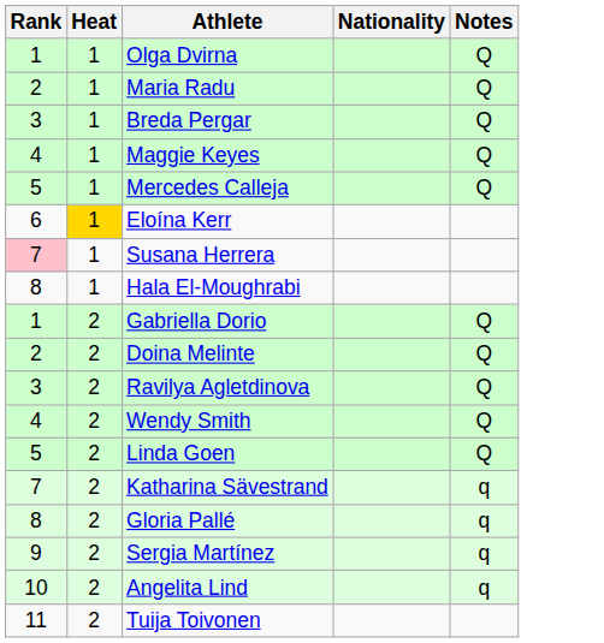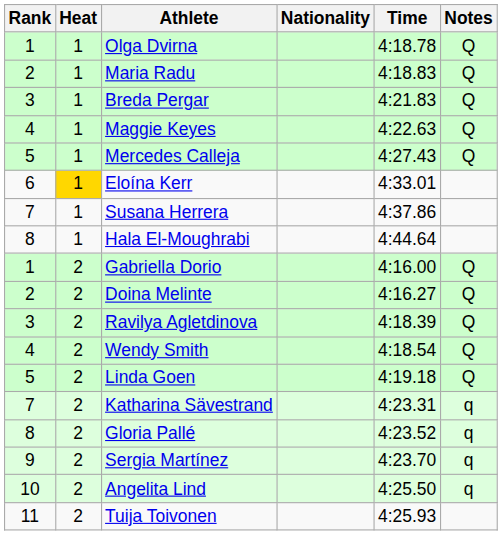 <table class="wikitable sortable" style="text-align:center">
 <tr>
 <th>Rank</th>
 <th>Heat</th>
 <th>Athlete</th>
 <th>Nationality</th>
+<th>Time</th>
 <th>Notes</th>
 </tr>
 <tr bgcolor=ccffcc>
 <td>1</td>
 <td>1</td>
 <td align=left><a href='#'>Olga Dvirna</a></td>
 <td align=left></td>
+<td>4:18.78</td>
 <td>Q</td>
 </tr>
 <tr bgcolor=ccffcc>
 <td>2</td>
 <td>1</td>
 <td align=left><a href='#'>Maria Radu</a></td>
 <td align=left></td>
+<td>4:18.83</td>
 <td>Q</td>
 </tr>
 <tr bgcolor=ccffcc>
 <td>3</td>
 <td>1</td>
 <td align=left><a href='#'>Breda Pergar</a></td>
 <td align=left></td>
+<td>4:21.83</td>
 <td>Q</td>
 </tr>
 <tr bgcolor=ccffcc>
 <td>4</td>
 <td>1</td>
 <td align=left><a href='#'>Maggie Keyes</a></td>
 <td align=left></td>
+<td>4:22.63</td>
 <td>Q</td>
 </tr>
 <tr bgcolor=ccffcc>
 <td>5</td>
 <td>1</td>
 <td align=left><a href='#'>Mercedes Calleja</a></td>
 <td align=left></td>
+<td>4:27.43</td>
 <td>Q</td>
 </tr>
 <tr>
 <td>6</td>
 <td style="background: gold;">1</td>
 <td align=left><a href='#'>Eloína Kerr</a></td>
 <td align=left></td>
+<td>4:33.01</td>
 <td></td>
 </tr>
 <tr>
-<td style="background: pink;">7</td>
+<td>7</td>
 <td>1</td>
 <td align=left><a href='#'>Susana Herrera</a></td>
 <td align=left></td>
+<td>4:37.86</td>
 <td></td>
 </tr>
 <tr>
 <td>8</td>
 <td>1</td>
 <td align=left><a href='#'>Hala El-Moughrabi</a></td>
 <td align=left></td>
+<td>4:44.64</td>
 <td></td>
 </tr>
 <tr bgcolor=ccffcc>
 <td>1</td>
 <td>2</td>
 <td align=left><a href='#'>Gabriella Dorio</a></td>
 <td align=left></td>
+<td>4:16.00</td>
 <td>Q</td>
 </tr>
 <tr bgcolor=ccffcc>
 <td>2</td>
 <td>2</td>
 <td align=left><a href='#'>Doina Melinte</a></td>
 <td align=left></td>
+<td>4:16.27</td>
 <td>Q</td>
 </tr>
 <tr bgcolor=ccffcc>
 <td>3</td>
 <td>2</td>
 <td align=left><a href='#'>Ravilya Agletdinova</a></td>
 <td align=left></td>
+<td>4:18.39</td>
 <td>Q</td>
 </tr>
 <tr bgcolor=ccffcc>
 <td>4</td>
 <td>2</td>
 <td align=left><a href='#'>Wendy Smith</a></td>
 <td align=left></td>
+<td>4:18.54</td>
 <td>Q</td>
 </tr>
 <tr bgcolor=ccffcc>
 <td>5</td>
 <td>2</td>
 <td align=left><a href='#'>Linda Goen</a></td>
 <td align=left></td>
+<td>4:19.18</td>
 <td>Q</td>
 </tr>
 <tr bgcolor=ddffdd>
 <td>7</td>
 <td>2</td>
 <td align=left><a href='#'>Katharina Sävestrand</a></td>
 <td align=left></td>
+<td>4:23.31</td>
 <td>q</td>
 </tr>
 <tr bgcolor=ddffdd>
 <td>8</td>
 <td>2</td>
 <td align=left><a href='#'>Gloria Pallé</a></td>
 <td align=left></td>
+<td>4:23.52</td>
 <td>q</td>
 </tr>
 <tr bgcolor=ddffdd>
 <td>9</td>
 <td>2</td>
 <td align=left><a href='#'>Sergia Martínez</a></td>
 <td align=left></td>
+<td>4:23.70</td>
 <td>q</td>
 </tr>
 <tr bgcolor=ddffdd>
 <td>10</td>
 <td>2</td>
 <td align=left><a href='#'>Angelita Lind</a></td>
 <td align=left></td>
+<td>4:25.50</td>
 <td>q</td>
 </tr>
 <tr>
 <td>11</td>
 <td>2</td>
 <td align=left><a href='#'>Tuija Toivonen</a></td>
 <td align=left></td>
+<td>4:25.93</td>
 <td></td>
 </tr>
 </table>
